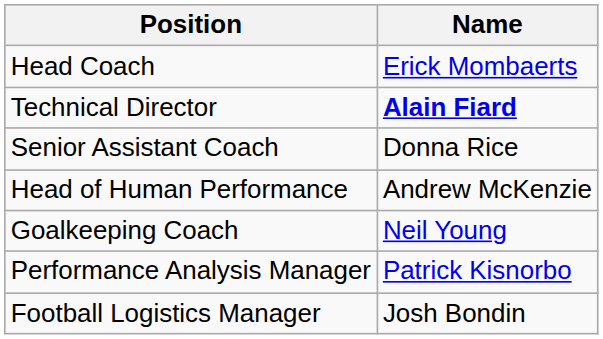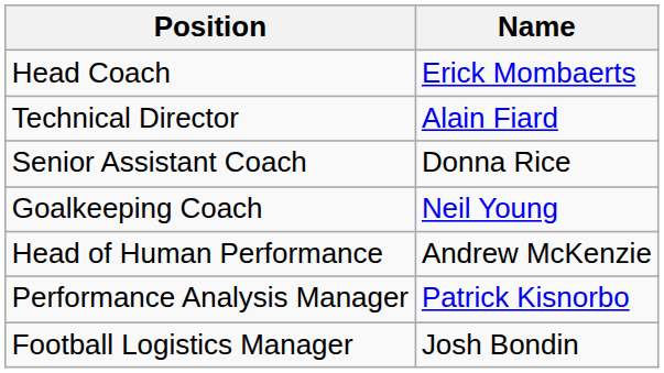 <table class="wikitable">
 <tr>
 <th>Position</th>
 <th>Name</th>
 </tr>
 <tr>
 <td>Head Coach</td>
 <td> <a href='#'>Erick Mombaerts</a></td>
 </tr>
 <tr>
 <td>Technical Director</td>
-<td><strong> <a href='#'>Alain Fiard</a></strong></td>
+<td> <a href='#'>Alain Fiard</a></td>
 </tr>
 <tr>
 <td>Senior Assistant Coach</td>
 <td> Donna Rice</td>
 </tr>
 <tr>
+<td>Goalkeeping Coach</td>
+<td> <a href='#'>Neil Young</a></td>
+</tr>
+<tr>
 <td>Head of Human Performance</td>
 <td> Andrew McKenzie</td>
-</tr>
-<tr>
-<td>Goalkeeping Coach</td>
-<td> <a href='#'>Neil Young</a></td>
 </tr>
 <tr>
 <td>Performance Analysis Manager</td>
 <td> <a href='#'>Patrick Kisnorbo</a></td>
 </tr>
 <tr>
 <td>Football Logistics Manager</td>
 <td> Josh Bondin</td>
 </tr>
 </table>
